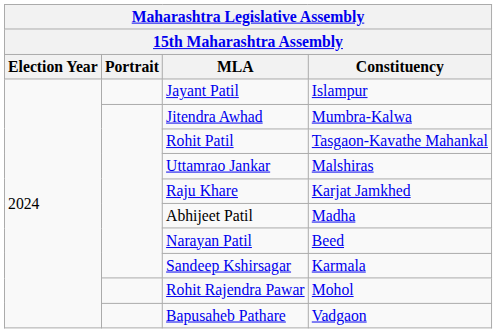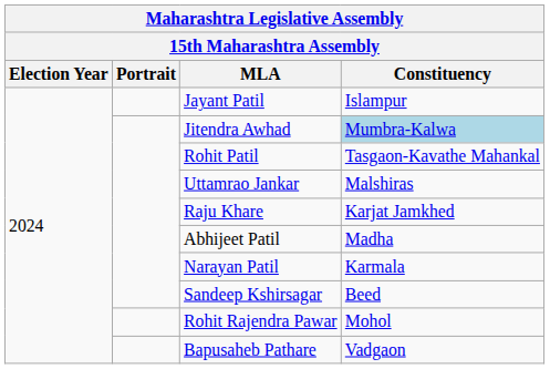 <table class="wikitable">
 <tr>
 <th colspan="4"><a href='#'>Maharashtra Legislative Assembly</a></th>
 </tr>
 <tr>
 <th colspan="4"><a href='#'>15th Maharashtra Assembly</a></th>
 </tr>
 <tr>
 <th>Election Year</th>
 <th>Portrait</th>
 <th>MLA</th>
 <th>Constituency</th>
 </tr>
 <tr>
 <td rowspan="10">2024</td>
 <td></td>
 <td><a href='#'>Jayant Patil</a></td>
 <td><a href='#'>Islampur</a></td>
 </tr>
 <tr>
 <td rowspan="7"></td>
 <td><a href='#'>Jitendra Awhad</a></td>
-<td><a href='#'>Mumbra-Kalwa</a></td>
+<td style="background: lightblue;"><a href='#'>Mumbra-Kalwa</a></td>
 </tr>
 <tr>
 <td><a href='#'>Rohit Patil</a></td>
 <td><a href='#'>Tasgaon-Kavathe Mahankal</a></td>
 </tr>
 <tr>
 <td><a href='#'>Uttamrao Jankar</a></td>
 <td><a href='#'>Malshiras</a></td>
 </tr>
 <tr>
 <td><a href='#'>Raju Khare</a></td>
 <td><a href='#'>Karjat Jamkhed</a></td>
 </tr>
 <tr>
 <td>Abhijeet Patil</td>
 <td><a href='#'>Madha</a></td>
 </tr>
 <tr>
 <td><a href='#'>Narayan Patil</a></td>
-<td><a href='#'>Beed</a></td>
+<td><a href='#'>Karmala</a></td>
 </tr>
 <tr>
 <td><a href='#'>Sandeep Kshirsagar</a></td>
-<td><a href='#'>Karmala</a></td>
+<td><a href='#'>Beed</a></td>
 </tr>
 <tr>
 <td></td>
 <td><a href='#'>Rohit Rajendra Pawar</a></td>
 <td><a href='#'>Mohol</a></td>
 </tr>
 <tr>
 <td></td>
 <td><a href='#'>Bapusaheb Pathare</a></td>
 <td><a href='#'>Vadgaon</a></td>
 </tr>
 </table>
